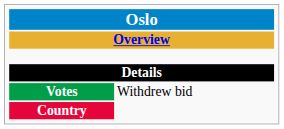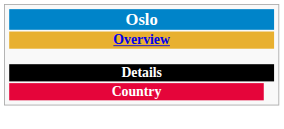 <table class="infobox" style="width: 20em;">
 <tr>
 <th colspan="2"  style="text-align:center; background:#0084c9; color:#fff;"><big>Oslo</big></th>
 </tr>
 <tr>
 <td colspan="2" style="background:#e8b030; text-align: center;"><strong><a href='#'>Overview</a></strong></td>
 </tr>
 <tr>
 <td colspan="2"  style="text-align:center; font-size:85%; padding:0.5em;"></td>
 </tr>
 <tr>
 <th colspan="2"  style="text-align:center; background:#000; color:#fff;">Details</th>
 </tr>
 <tr>
-<th style="text-align:center; background:#009e49; color:#fff;">Votes</th>
-<td valign="top">Withdrew bid</td>
-</tr>
-<tr>
 <th style="text-align:center; background:#e5053a; color:#fff;">Country</th>
 <td valign="top"></td>
 </tr>
 </table>
